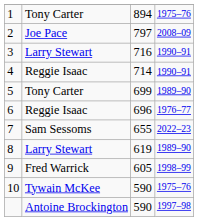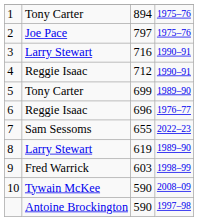 <table class="wikitable">
 <tr>
 </tr>
 <tr>
 <td>1</td>
 <td>Tony Carter</td>
 <td>894</td>
 <td style="font-size:80%;"><a href='#'>1975–76</a></td>
 </tr>
 <tr>
 <td>2</td>
 <td><a href='#'>Joe Pace</a></td>
 <td>797</td>
-<td style="font-size:80%;"><a href='#'>2008–09</a></td>
+<td style="font-size:80%;"><a href='#'>1975–76</a></td>
 </tr>
 <tr>
 <td>3</td>
 <td><a href='#'>Larry Stewart</a></td>
 <td>716</td>
 <td style="font-size:80%;"><a href='#'>1990–91</a></td>
 </tr>
 <tr>
 <td>4</td>
 <td>Reggie Isaac</td>
-<td>714</td>
+<td>712</td>
 <td style="font-size:80%;"><a href='#'>1990–91</a></td>
 </tr>
 <tr>
 <td>5</td>
 <td>Tony Carter</td>
 <td>699</td>
 <td style="font-size:80%;"><a href='#'>1989–90</a></td>
 </tr>
 <tr>
 <td>6</td>
 <td>Reggie Isaac</td>
 <td>696</td>
 <td style="font-size:80%;"><a href='#'>1976–77</a></td>
 </tr>
 <tr>
 <td>7</td>
 <td>Sam Sessoms</td>
 <td>655</td>
 <td style="font-size:80%;"><a href='#'>2022–23</a></td>
 </tr>
 <tr>
 <td>8</td>
 <td><a href='#'>Larry Stewart</a></td>
 <td>619</td>
 <td style="font-size:80%;"><a href='#'>1989–90</a></td>
 </tr>
 <tr>
 <td>9</td>
 <td>Fred Warrick</td>
-<td>605</td>
+<td>603</td>
 <td style="font-size:80%;"><a href='#'>1998–99</a></td>
 </tr>
 <tr>
 <td>10</td>
 <td><a href='#'>Tywain McKee</a></td>
 <td>590</td>
-<td style="font-size:80%;"><a href='#'>1975–76</a></td>
+<td style="font-size:80%;"><a href='#'>2008–09</a></td>
 </tr>
 <tr>
 <td></td>
 <td><a href='#'>Antoine Brockington</a></td>
 <td>590</td>
 <td style="font-size:80%;"><a href='#'>1997–98</a></td>
 </tr>
 </table>
